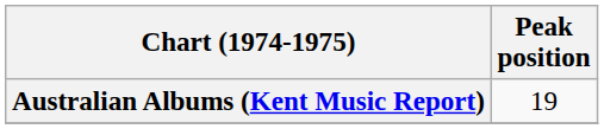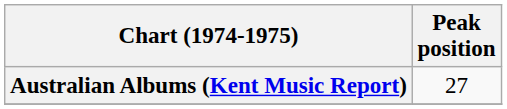 <table class="wikitable sortable plainrowheaders" style="text-align:center">
 <tr>
 <th scope="col">Chart (1974-1975)</th>
 <th scope="col">Peak<br> position</th>
 </tr>
 <tr>
 <th scope="row">Australian Albums (<a href='#'>Kent Music Report</a>)</th>
-<td align="center">19</td>
+<td align="center">27</td>
 </tr>
 <tr>
 </tr>
 <tr>
 </tr>
 <tr>
 </tr>
 <tr>
 </tr>
 </table>
